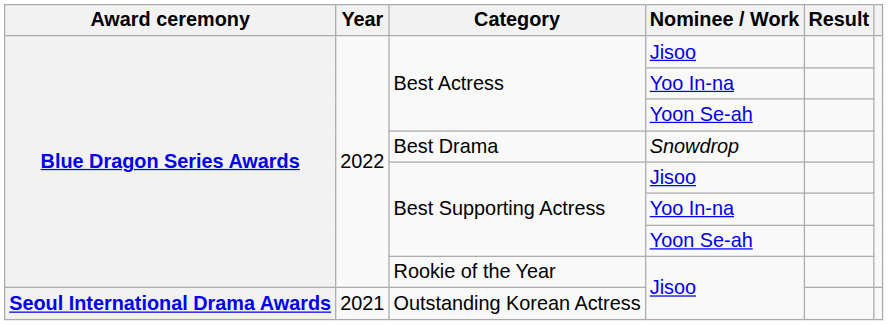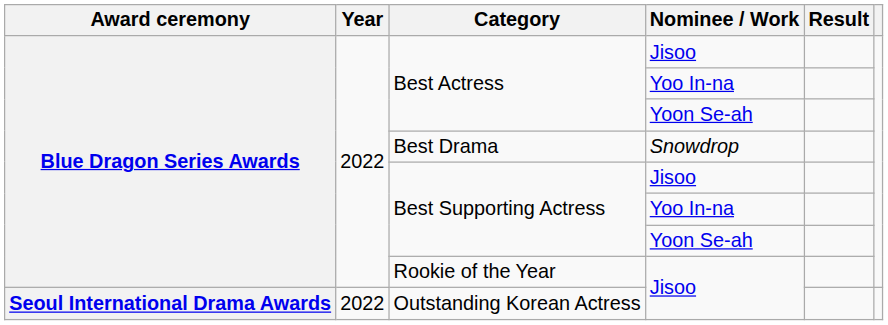 <table class="wikitable plainrowheaders sortable">
 <tr>
 <th scope="col">Award ceremony</th>
 <th scope="col">Year</th>
 <th scope="col">Category</th>
 <th scope="col">Nominee / Work</th>
 <th scope="col">Result</th>
 <th scope="col" class="unsortable"></th>
 </tr>
 <tr>
 <th scope="row" rowspan="8"><a href='#'>Blue Dragon Series Awards</a></th>
 <td style="text-align:center" rowspan="8">2022</td>
 <td rowspan="3">Best Actress</td>
 <td><a href='#'>Jisoo</a></td>
 <td></td>
 <td rowspan="8" align="center"></td>
 </tr>
 <tr>
 <td><a href='#'>Yoo In-na</a></td>
 <td></td>
 </tr>
 <tr>
 <td><a href='#'>Yoon Se-ah</a></td>
 <td></td>
 </tr>
 <tr>
 <td>Best Drama</td>
 <td><em>Snowdrop</em></td>
 <td></td>
 </tr>
 <tr>
 <td rowspan="3">Best Supporting Actress</td>
 <td><a href='#'>Jisoo</a></td>
 <td></td>
 </tr>
 <tr>
 <td><a href='#'>Yoo In-na</a></td>
 <td></td>
 </tr>
 <tr>
 <td><a href='#'>Yoon Se-ah</a></td>
 <td></td>
 </tr>
 <tr>
 <td>Rookie of the Year</td>
 <td rowspan="2"><a href='#'>Jisoo</a></td>
 <td></td>
 </tr>
 <tr>
 <th scope="row"><a href='#'>Seoul International Drama Awards</a></th>
-<td style="text-align:center">2021</td>
+<td style="text-align:center">2022</td>
 <td>Outstanding Korean Actress</td>
 <td></td>
 <td style="text-align:center"></td>
 </tr>
 </table>
